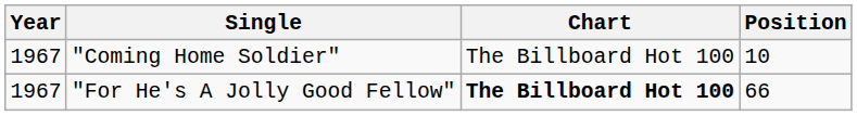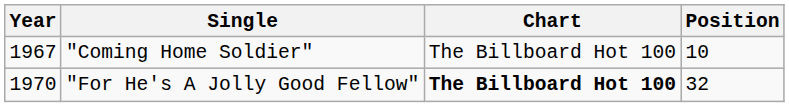 <table class="wikitable">
 <tr>
 <th align="left">Year</th>
 <th align="left">Single</th>
 <th align="left">Chart</th>
 <th align="left">Position</th>
 </tr>
 <tr>
 <td align="left">1967</td>
 <td align="left">"Coming Home Soldier"</td>
 <td align="left">The Billboard Hot 100</td>
 <td align="left">10</td>
 </tr>
 <tr>
-<td align="left">1967</td>
+<td align="left">1970</td>
 <td align="left">"For He's A Jolly Good Fellow"</td>
 <td align="left"><strong>The Billboard Hot 100</strong></td>
-<td align="left">66</td>
+<td align="left">32</td>
 </tr>
 </table>
